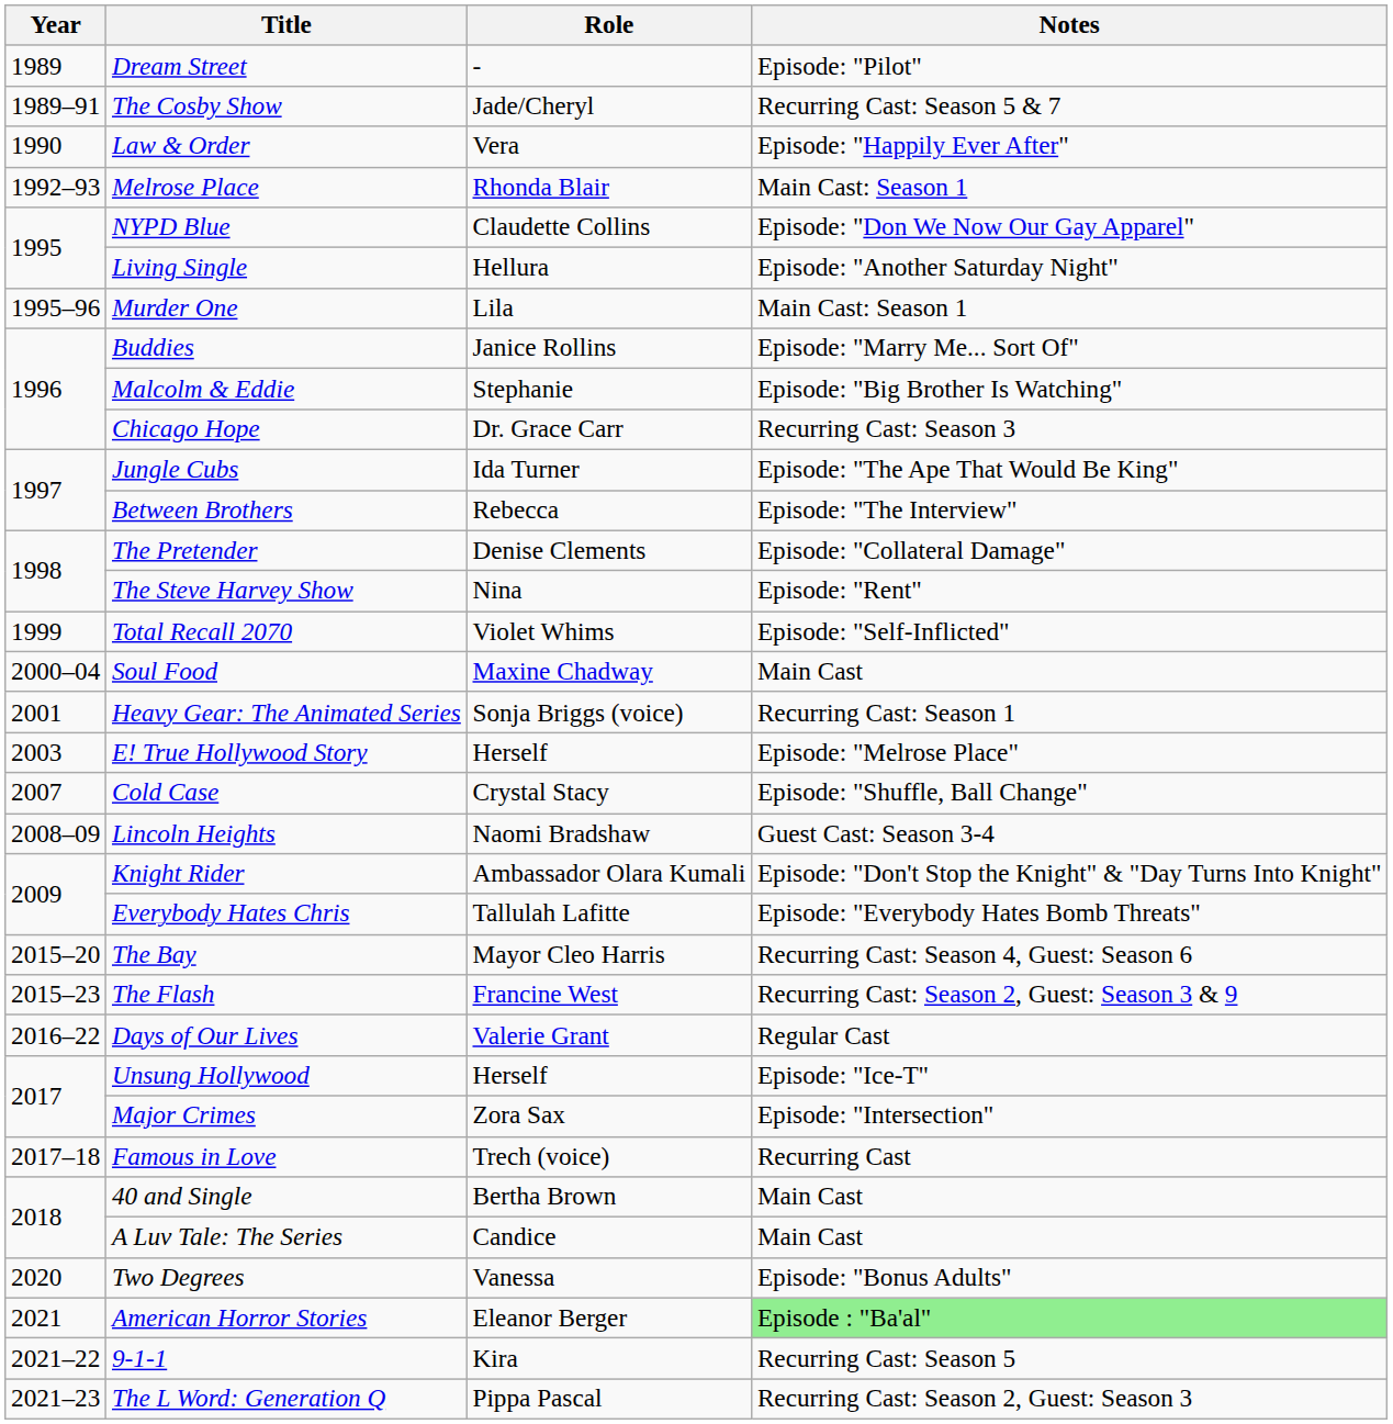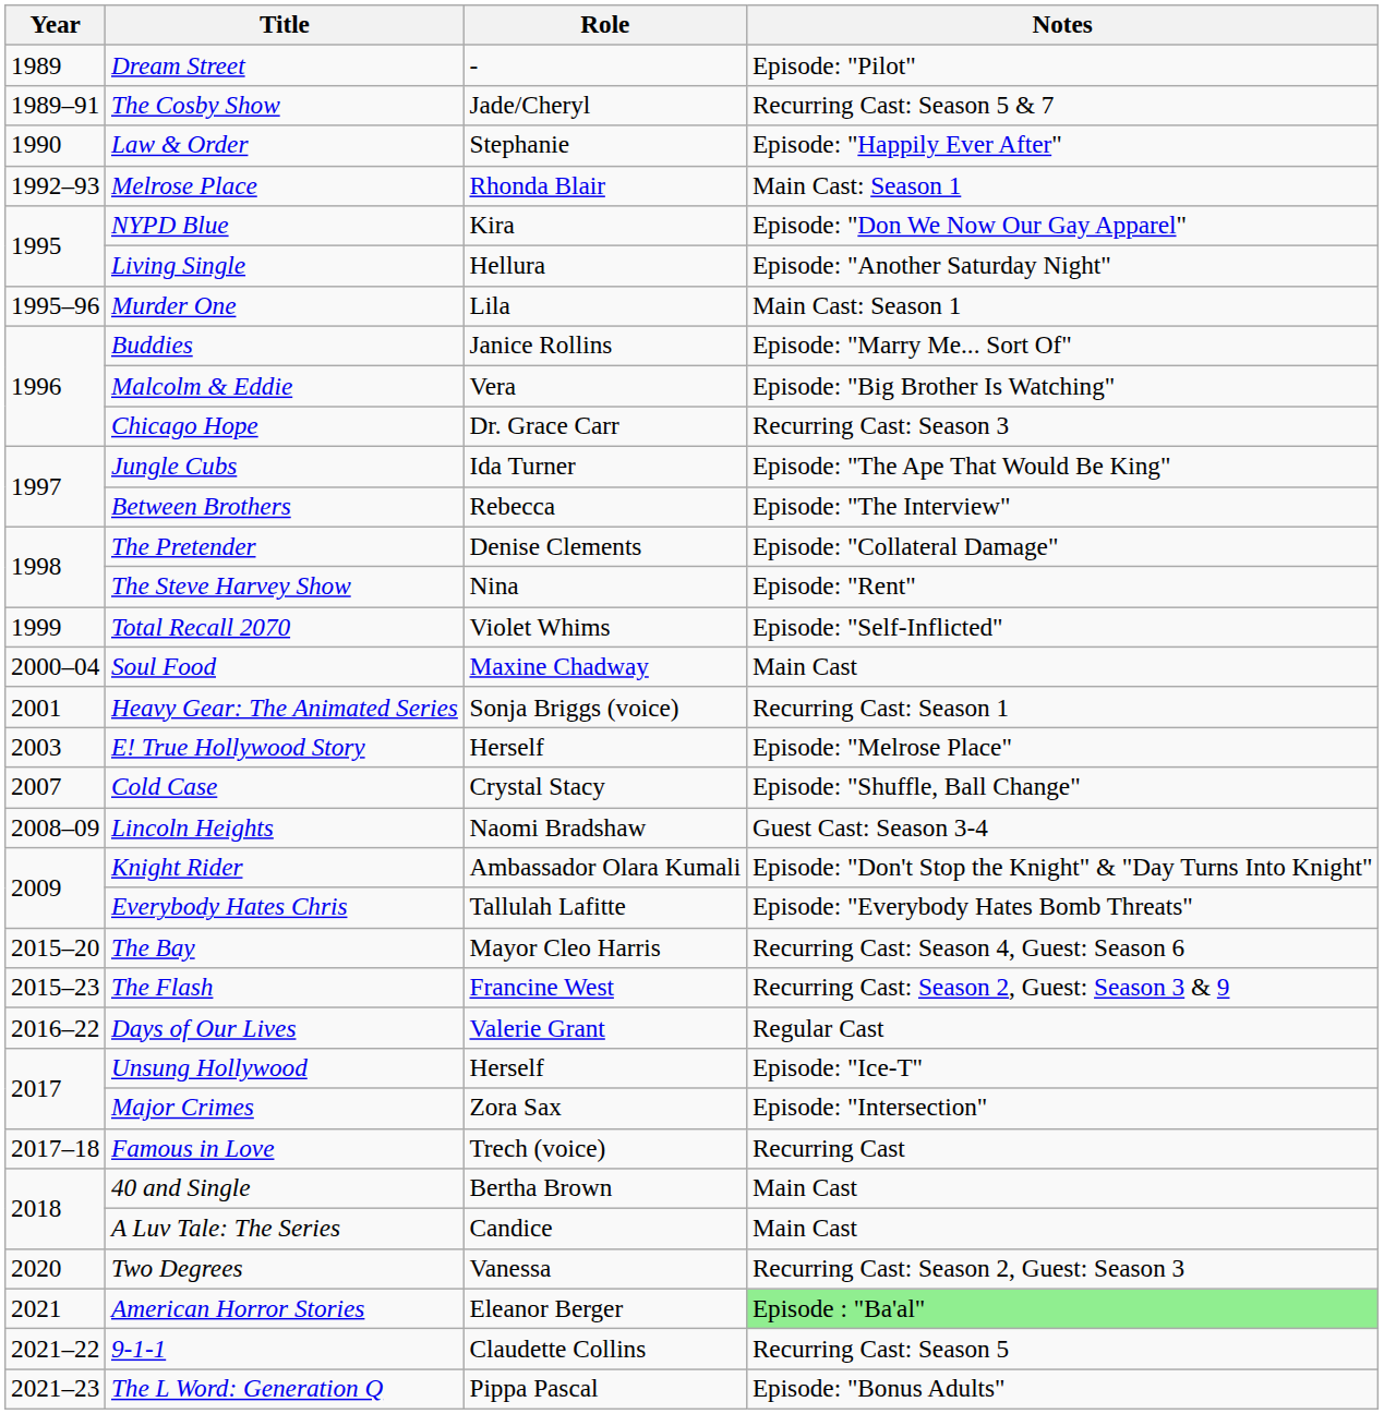 <table class="wikitable sortable">
 <tr>
 <th>Year</th>
 <th>Title</th>
 <th>Role</th>
 <th>Notes</th>
 </tr>
 <tr>
 <td>1989</td>
 <td><em><a href='#'>Dream Street</a></em></td>
 <td>-</td>
 <td>Episode: "Pilot"</td>
 </tr>
 <tr>
 <td>1989–91</td>
 <td><em><a href='#'>The Cosby Show</a></em></td>
 <td>Jade/Cheryl</td>
 <td>Recurring Cast: Season 5 & 7</td>
 </tr>
 <tr>
 <td>1990</td>
 <td><em><a href='#'>Law & Order</a></em></td>
-<td>Vera</td>
+<td>Stephanie</td>
 <td>Episode: "<a href='#'>Happily Ever After</a>"</td>
 </tr>
 <tr>
 <td>1992–93</td>
 <td><em><a href='#'>Melrose Place</a></em></td>
 <td><a href='#'>Rhonda Blair</a></td>
 <td>Main Cast: <a href='#'>Season 1</a></td>
 </tr>
 <tr>
 <td rowspan=2>1995</td>
 <td><em><a href='#'>NYPD Blue</a></em></td>
-<td>Claudette Collins</td>
+<td>Kira</td>
 <td>Episode: "<a href='#'>Don We Now Our Gay Apparel</a>"</td>
 </tr>
 <tr>
 <td><em><a href='#'>Living Single</a></em></td>
 <td>Hellura</td>
 <td>Episode: "Another Saturday Night"</td>
 </tr>
 <tr>
 <td>1995–96</td>
 <td><em><a href='#'>Murder One</a></em></td>
 <td>Lila</td>
 <td>Main Cast: Season 1</td>
 </tr>
 <tr>
 <td rowspan=3>1996</td>
 <td><em><a href='#'>Buddies</a></em></td>
 <td>Janice Rollins</td>
 <td>Episode: "Marry Me... Sort Of"</td>
 </tr>
 <tr>
 <td><em><a href='#'>Malcolm & Eddie</a></em></td>
-<td>Stephanie</td>
+<td>Vera</td>
 <td>Episode: "Big Brother Is Watching"</td>
 </tr>
 <tr>
 <td><em><a href='#'>Chicago Hope</a></em></td>
 <td>Dr. Grace Carr</td>
 <td>Recurring Cast: Season 3</td>
 </tr>
 <tr>
 <td rowspan=2>1997</td>
 <td><em><a href='#'>Jungle Cubs</a></em></td>
 <td>Ida Turner</td>
 <td>Episode: "The Ape That Would Be King"</td>
 </tr>
 <tr>
 <td><em><a href='#'>Between Brothers</a></em></td>
 <td>Rebecca</td>
 <td>Episode: "The Interview"</td>
 </tr>
 <tr>
 <td rowspan=2>1998</td>
 <td><em><a href='#'>The Pretender</a></em></td>
 <td>Denise Clements</td>
 <td>Episode: "Collateral Damage"</td>
 </tr>
 <tr>
 <td><em><a href='#'>The Steve Harvey Show</a></em></td>
 <td>Nina</td>
 <td>Episode: "Rent"</td>
 </tr>
 <tr>
 <td>1999</td>
 <td><em><a href='#'>Total Recall 2070</a></em></td>
 <td>Violet Whims</td>
 <td>Episode: "Self-Inflicted"</td>
 </tr>
 <tr>
 <td>2000–04</td>
 <td><em><a href='#'>Soul Food</a></em></td>
 <td><a href='#'>Maxine Chadway</a></td>
 <td>Main Cast</td>
 </tr>
 <tr>
 <td>2001</td>
 <td><em><a href='#'>Heavy Gear: The Animated Series</a></em></td>
 <td>Sonja Briggs (voice)</td>
 <td>Recurring Cast: Season 1</td>
 </tr>
 <tr>
 <td>2003</td>
 <td><em><a href='#'>E! True Hollywood Story</a></em></td>
 <td>Herself</td>
 <td>Episode: "Melrose Place"</td>
 </tr>
 <tr>
 <td>2007</td>
 <td><em><a href='#'>Cold Case</a></em></td>
 <td>Crystal Stacy</td>
 <td>Episode: "Shuffle, Ball Change"</td>
 </tr>
 <tr>
 <td>2008–09</td>
 <td><em><a href='#'>Lincoln Heights</a></em></td>
 <td>Naomi Bradshaw</td>
 <td>Guest Cast: Season 3-4</td>
 </tr>
 <tr>
 <td rowspan=2>2009</td>
 <td><em><a href='#'>Knight Rider</a></em></td>
 <td>Ambassador Olara Kumali</td>
 <td>Episode: "Don't Stop the Knight" & "Day Turns Into Knight"</td>
 </tr>
 <tr>
 <td><em><a href='#'>Everybody Hates Chris</a></em></td>
 <td>Tallulah Lafitte</td>
 <td>Episode: "Everybody Hates Bomb Threats"</td>
 </tr>
 <tr>
 <td>2015–20</td>
 <td><em><a href='#'>The Bay</a></em></td>
 <td>Mayor Cleo Harris</td>
 <td>Recurring Cast: Season 4, Guest: Season 6</td>
 </tr>
 <tr>
 <td>2015–23</td>
 <td><em><a href='#'>The Flash</a></em></td>
 <td><a href='#'>Francine West</a></td>
 <td>Recurring Cast: <a href='#'>Season 2</a>, Guest: <a href='#'>Season 3</a> & <a href='#'>9</a></td>
 </tr>
 <tr>
 <td>2016–22</td>
 <td><em><a href='#'>Days of Our Lives</a></em></td>
 <td><a href='#'>Valerie Grant</a></td>
 <td>Regular Cast</td>
 </tr>
 <tr>
 <td rowspan=2>2017</td>
 <td><em><a href='#'>Unsung Hollywood</a></em></td>
 <td>Herself</td>
 <td>Episode: "Ice-T"</td>
 </tr>
 <tr>
 <td><em><a href='#'>Major Crimes</a></em></td>
 <td>Zora Sax</td>
 <td>Episode: "Intersection"</td>
 </tr>
 <tr>
 <td>2017–18</td>
 <td><em><a href='#'>Famous in Love</a></em></td>
 <td>Trech (voice)</td>
 <td>Recurring Cast</td>
 </tr>
 <tr>
 <td rowspan=2>2018</td>
 <td><em>40 and Single</em></td>
 <td>Bertha Brown</td>
 <td>Main Cast</td>
 </tr>
 <tr>
 <td><em>A Luv Tale: The Series</em></td>
 <td>Candice</td>
 <td>Main Cast</td>
 </tr>
 <tr>
 <td>2020</td>
 <td><em>Two Degrees</em></td>
 <td>Vanessa</td>
-<td>Episode: "Bonus Adults"</td>
+<td>Recurring Cast: Season 2, Guest: Season 3</td>
 </tr>
 <tr>
 <td>2021</td>
 <td><em><a href='#'>American Horror Stories</a></em></td>
 <td>Eleanor Berger</td>
 <td style="background: lightgreen;">Episode : "Ba'al"</td>
 </tr>
 <tr>
 <td>2021–22</td>
 <td><a href='#'><em>9-1-1</em></a></td>
-<td>Kira</td>
+<td>Claudette Collins</td>
 <td>Recurring Cast: Season 5</td>
 </tr>
 <tr>
 <td>2021–23</td>
 <td><em><a href='#'>The L Word: Generation Q</a></em></td>
 <td>Pippa Pascal</td>
-<td>Recurring Cast: Season 2, Guest: Season 3</td>
+<td>Episode: "Bonus Adults"</td>
 </tr>
 </table>
